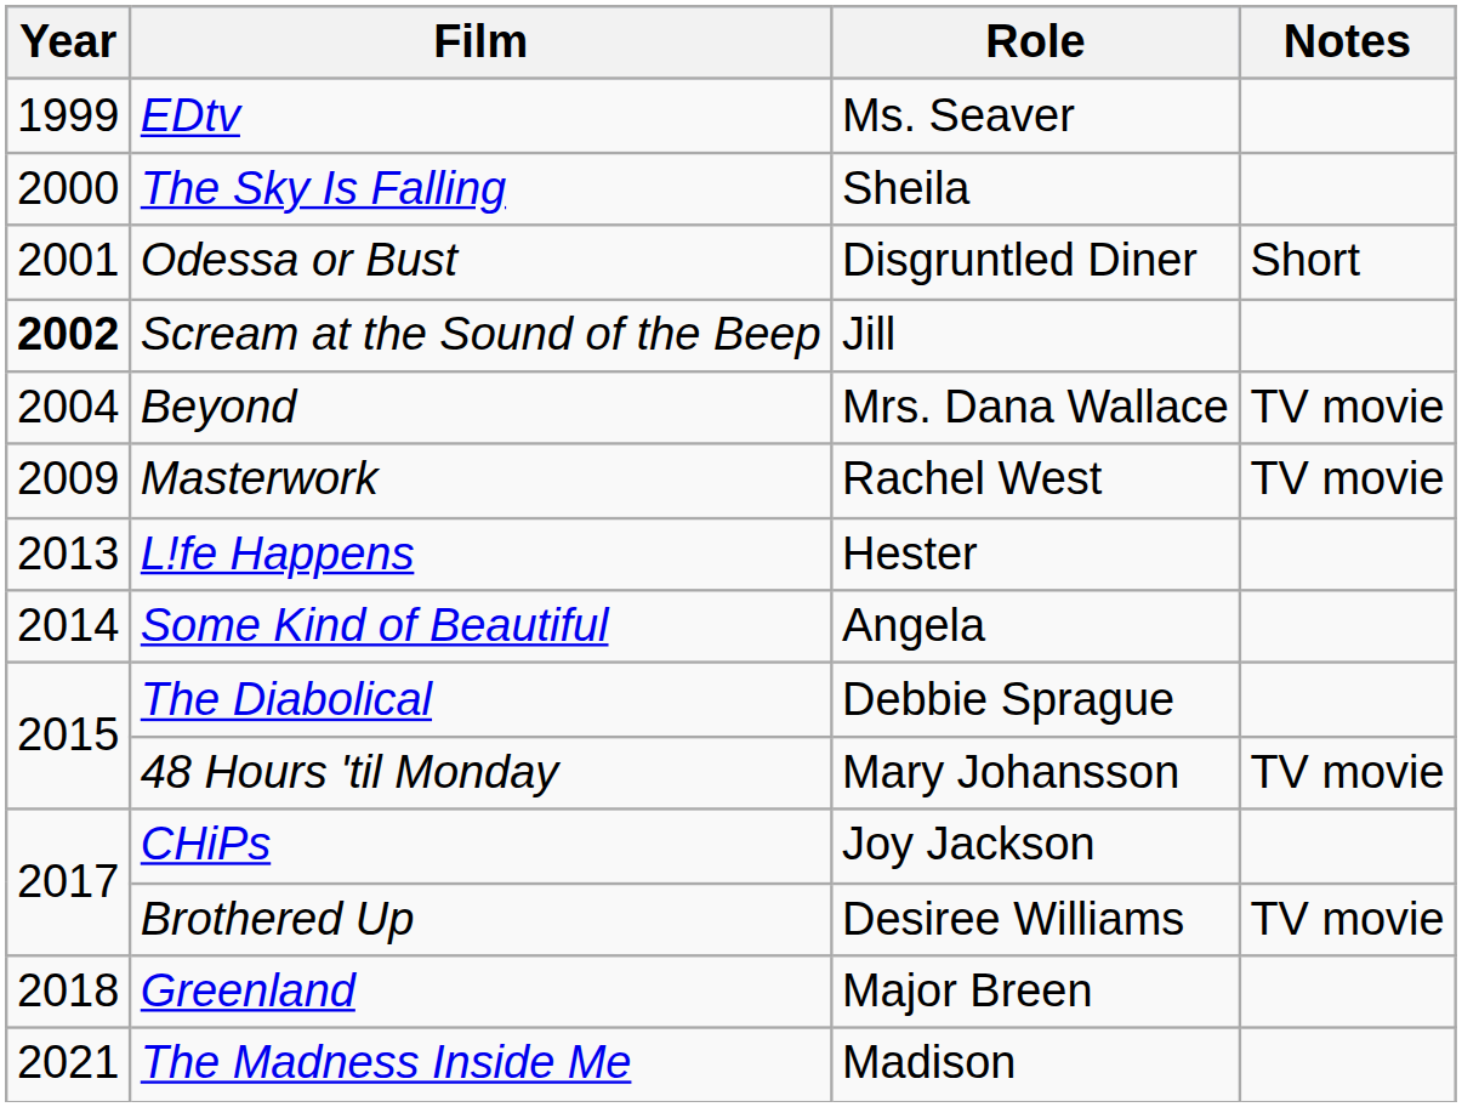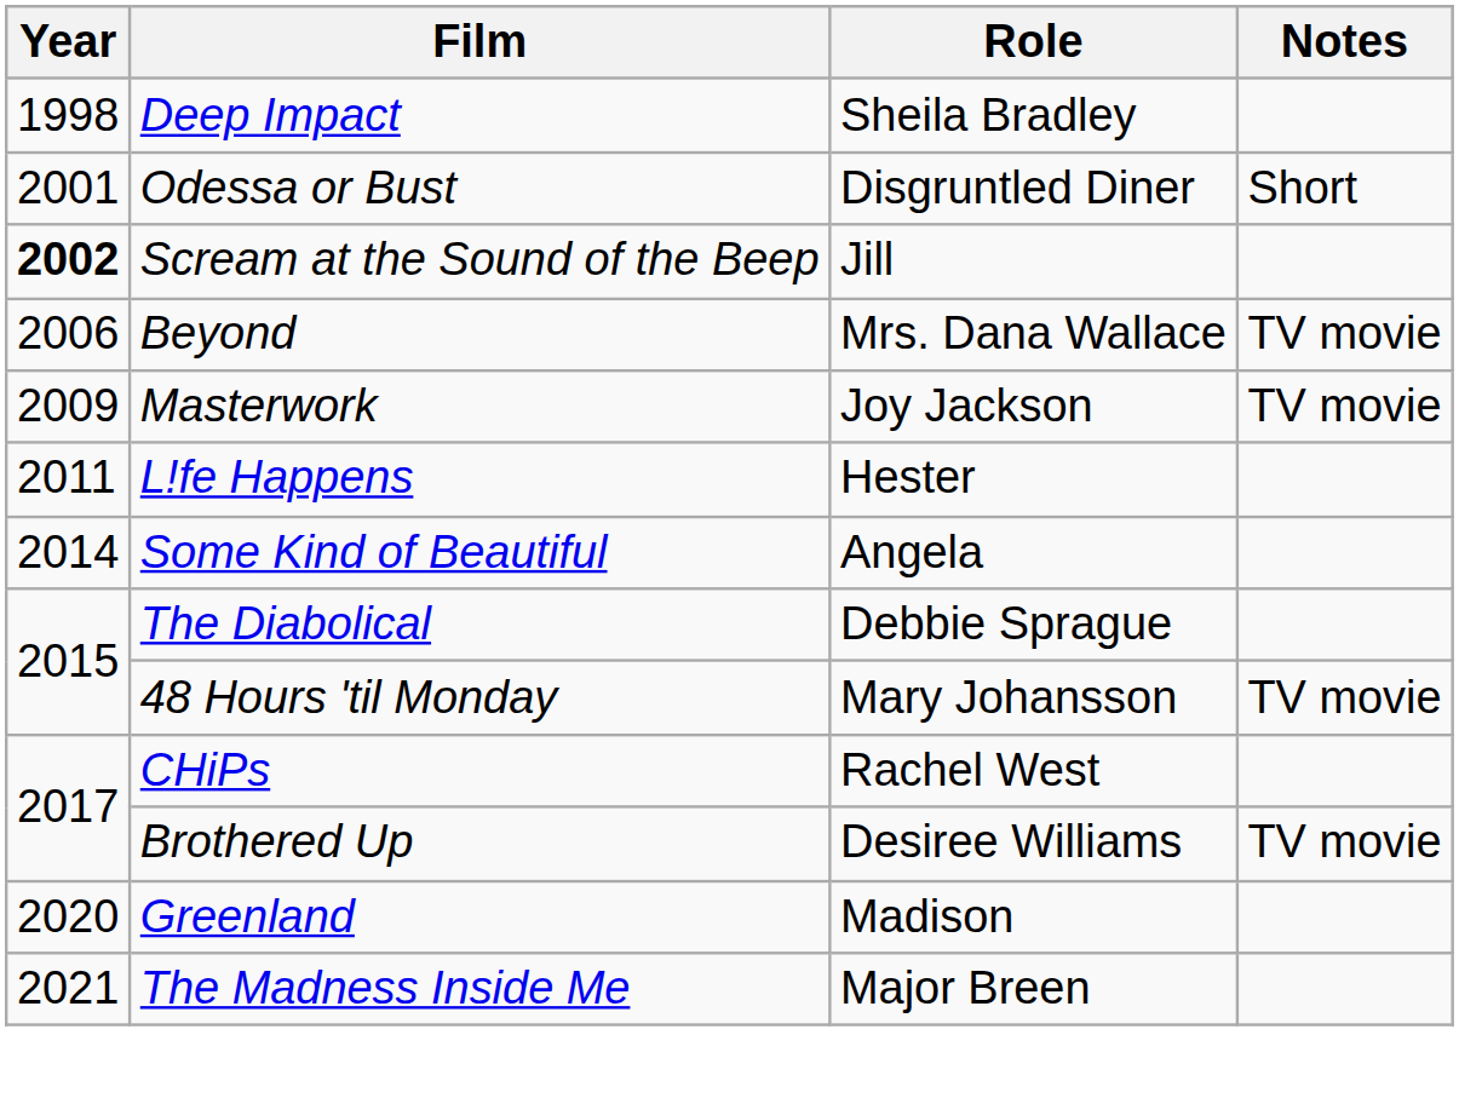 <table class="wikitable">
 <tr style="background:#b0c4de; text-align:center;">
 <th>Year</th>
 <th>Film</th>
 <th>Role</th>
 <th>Notes</th>
 </tr>
 <tr>
-<td>1999</td>
-<td><em><a href='#'>EDtv</a></em></td>
-<td>Ms. Seaver</td>
-<td></td>
-</tr>
-<tr>
-<td>2000</td>
-<td><em><a href='#'>The Sky Is Falling</a></em></td>
-<td>Sheila</td>
+<td>1998</td>
+<td><em><a href='#'>Deep Impact</a></em></td>
+<td>Sheila Bradley</td>
 <td></td>
 </tr>
 <tr>
 <td>2001</td>
 <td><em>Odessa or Bust</em></td>
 <td>Disgruntled Diner</td>
 <td>Short</td>
 </tr>
 <tr>
 <td><strong>2002</strong></td>
 <td><em>Scream at the Sound of the Beep</em></td>
 <td>Jill</td>
 <td></td>
 </tr>
 <tr>
-<td>2004</td>
+<td>2006</td>
 <td><em>Beyond</em></td>
 <td>Mrs. Dana Wallace</td>
 <td>TV movie</td>
 </tr>
 <tr>
 <td>2009</td>
 <td><em>Masterwork</em></td>
-<td>Rachel West</td>
+<td>Joy Jackson</td>
 <td>TV movie</td>
 </tr>
 <tr>
-<td>2013</td>
+<td>2011</td>
 <td><em><a href='#'>L!fe Happens</a></em></td>
 <td>Hester</td>
 <td></td>
 </tr>
 <tr>
 <td>2014</td>
 <td><em><a href='#'>Some Kind of Beautiful</a></em></td>
 <td>Angela</td>
 <td></td>
 </tr>
 <tr>
 <td rowspan="2">2015</td>
 <td><em><a href='#'>The Diabolical</a></em></td>
 <td>Debbie Sprague</td>
 <td></td>
 </tr>
 <tr>
 <td><em>48 Hours 'til Monday</em></td>
 <td>Mary Johansson</td>
 <td>TV movie</td>
 </tr>
 <tr>
 <td rowspan="2">2017</td>
 <td><em><a href='#'>CHiPs</a></em></td>
-<td>Joy Jackson</td>
+<td>Rachel West</td>
 <td></td>
 </tr>
 <tr>
 <td><em>Brothered Up</em></td>
 <td>Desiree Williams</td>
 <td>TV movie</td>
 </tr>
 <tr>
-<td>2018</td>
+<td>2020</td>
 <td><em><a href='#'>Greenland</a></em></td>
-<td>Major Breen</td>
+<td>Madison</td>
 <td></td>
 </tr>
 <tr>
 <td>2021</td>
 <td><em><a href='#'>The Madness Inside Me</a></em></td>
-<td>Madison</td>
+<td>Major Breen</td>
 <td></td>
 </tr>
 </table>
